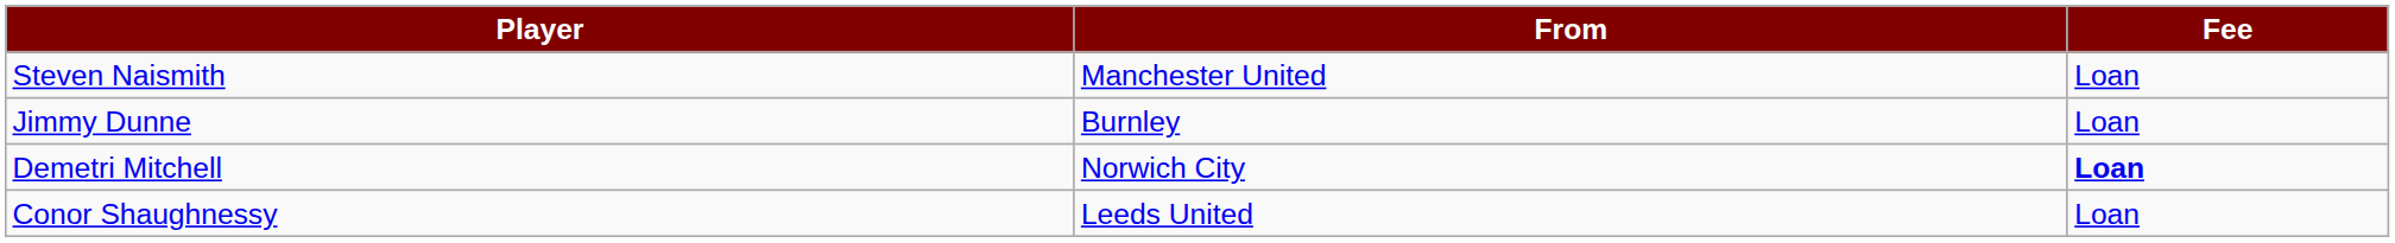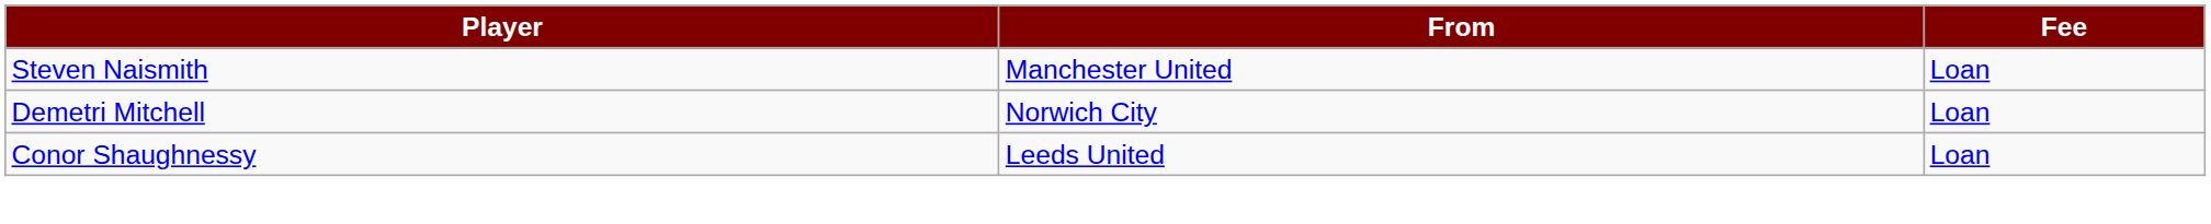 <table class="wikitable" style="text-align:left; font-size:95%;width:98%;">
 <tr>
 <th style="background:maroon; color:white;">Player</th>
 <th style="background:maroon; color:white;">From</th>
 <th style="background:maroon; color:white;">Fee</th>
 </tr>
 <tr>
 <td> <a href='#'>Steven Naismith</a></td>
 <td> <a href='#'>Manchester United</a></td>
 <td><a href='#'>Loan</a></td>
 </tr>
 <tr>
-<td> <a href='#'>Jimmy Dunne</a></td>
-<td> <a href='#'>Burnley</a></td>
-<td><a href='#'>Loan</a></td>
-</tr>
-<tr>
 <td> <a href='#'>Demetri Mitchell</a></td>
 <td> <a href='#'>Norwich City</a></td>
-<td><strong><a href='#'>Loan</a></strong></td>
+<td><a href='#'>Loan</a></td>
 </tr>
 <tr>
 <td> <a href='#'>Conor Shaughnessy</a></td>
 <td> <a href='#'>Leeds United</a></td>
 <td><a href='#'>Loan</a></td>
 </tr>
 </table>
